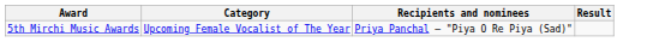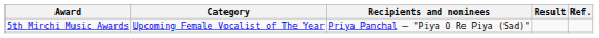 <table class="wikitable sortable">
 <tr>
 <th>Award</th>
 <th>Category</th>
 <th>Recipients and nominees</th>
 <th>Result</th>
+<th>Ref.</th>
 </tr>
 <tr>
 <td><a href='#'>5th Mirchi Music Awards</a></td>
 <td><a href='#'>Upcoming Female Vocalist of The Year</a></td>
 <td><a href='#'>Priya Panchal</a> – "Piya O Re Piya (Sad)"</td>
 <td></td>
+<td></td>
 </tr>
 </table>
